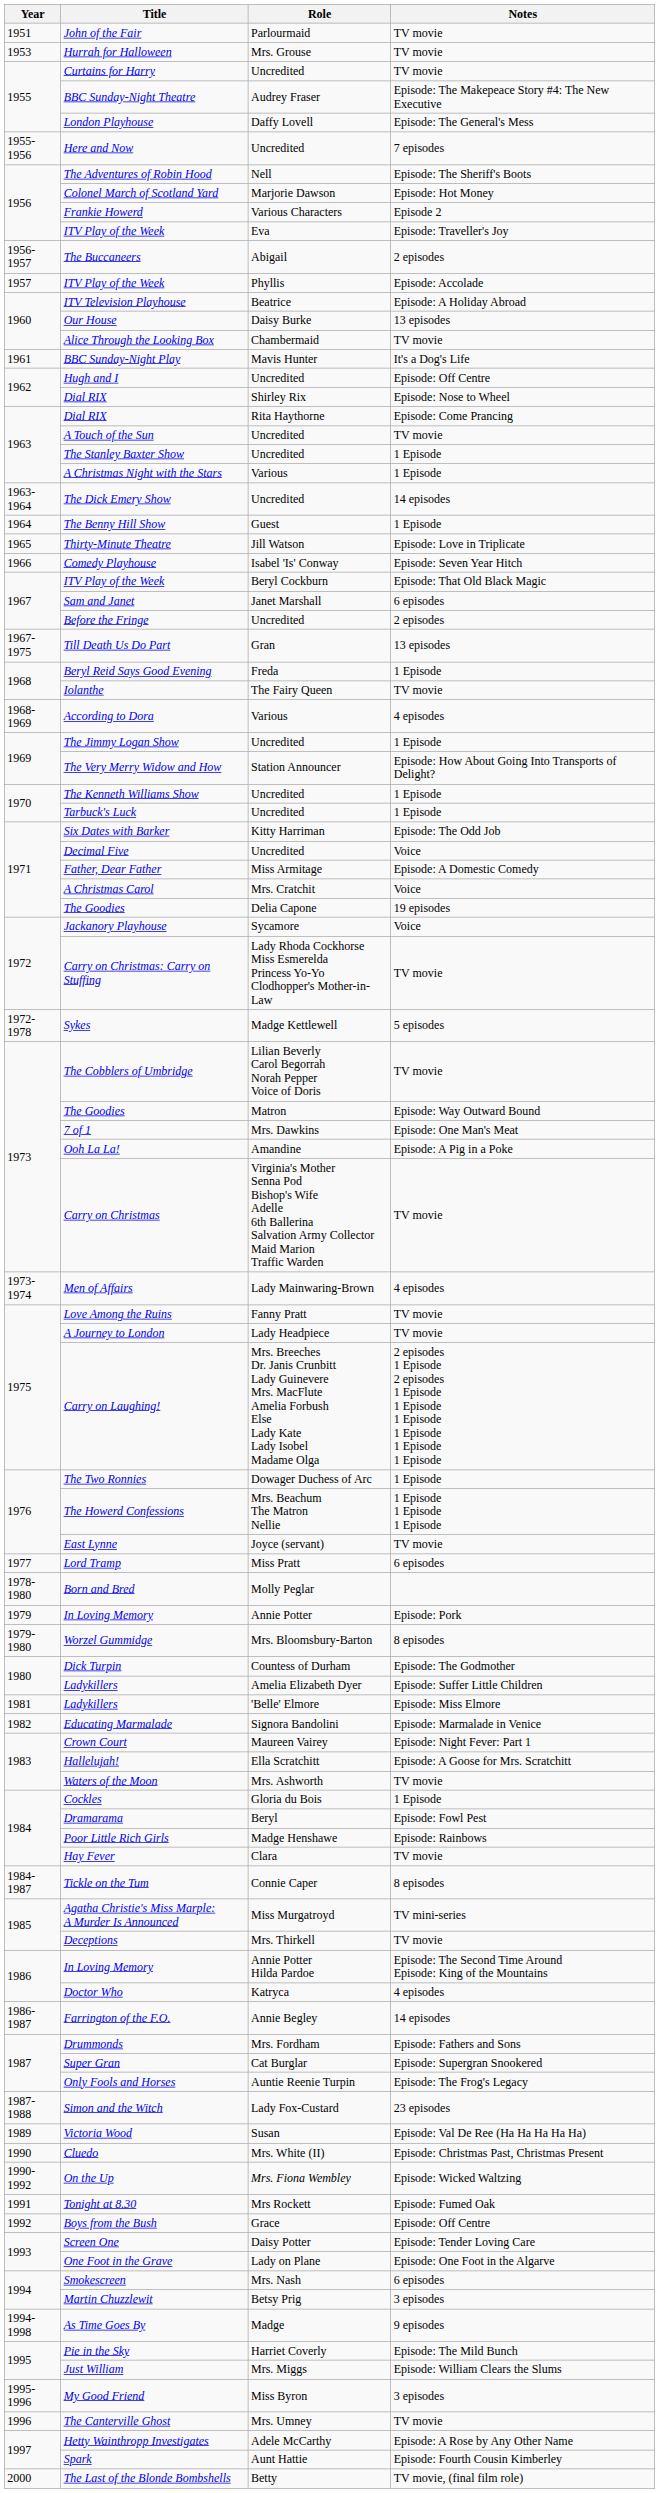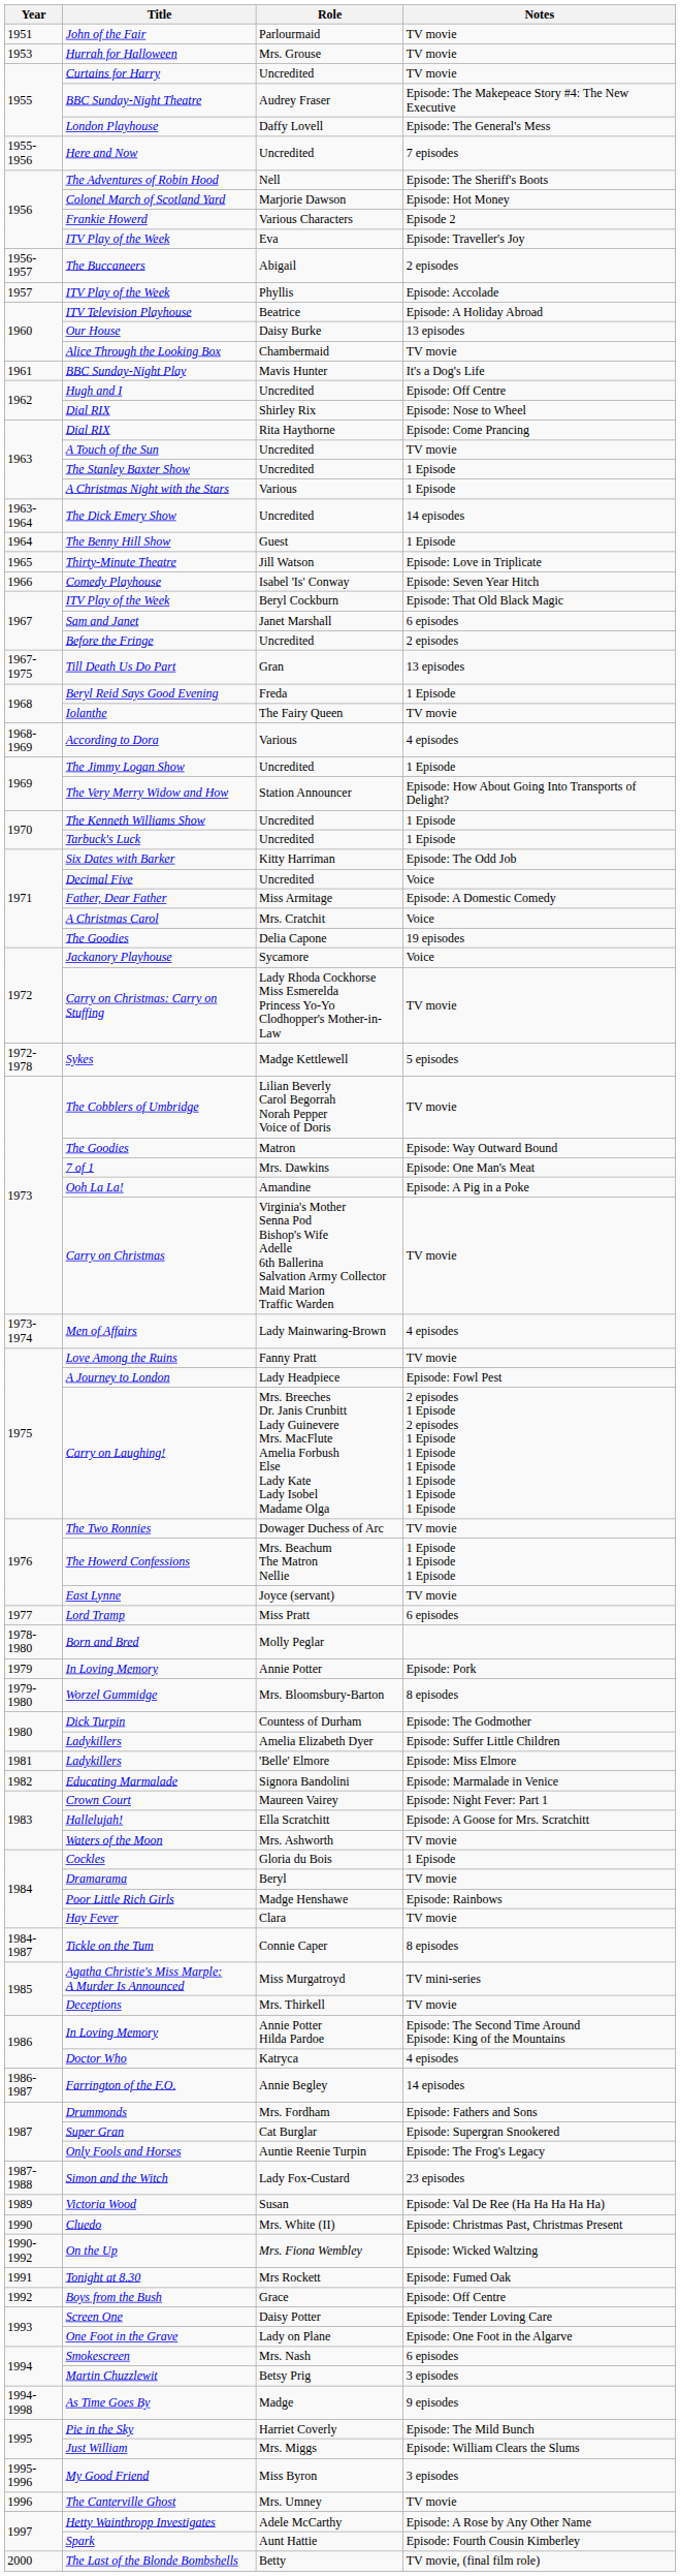 <table class="wikitable sortable">
 <tr>
 <th>Year</th>
 <th>Title</th>
 <th>Role</th>
 <th>Notes</th>
 </tr>
 <tr>
 <td>1951</td>
 <td><em><a href='#'>John of the Fair</a></em></td>
 <td>Parlourmaid</td>
 <td>TV movie</td>
 </tr>
 <tr>
 <td>1953</td>
 <td><em><a href='#'>Hurrah for Halloween</a></em></td>
 <td>Mrs. Grouse</td>
 <td>TV movie</td>
 </tr>
 <tr>
 <td rowspan=3>1955</td>
 <td><em><a href='#'>Curtains for Harry</a></em></td>
 <td>Uncredited</td>
 <td>TV movie</td>
 </tr>
 <tr>
 <td><em><a href='#'>BBC Sunday-Night Theatre</a></em></td>
 <td>Audrey Fraser</td>
 <td>Episode: The Makepeace Story #4: The New Executive</td>
 </tr>
 <tr>
 <td><em><a href='#'>London Playhouse</a></em></td>
 <td>Daffy Lovell</td>
 <td>Episode: The General's Mess</td>
 </tr>
 <tr>
 <td>1955-1956</td>
 <td><em><a href='#'>Here and Now</a></em></td>
 <td>Uncredited</td>
 <td>7 episodes</td>
 </tr>
 <tr>
 <td rowspan=4>1956</td>
 <td><em><a href='#'>The Adventures of Robin Hood</a></em></td>
 <td>Nell</td>
 <td>Episode: The Sheriff's Boots</td>
 </tr>
 <tr>
 <td><em><a href='#'>Colonel March of Scotland Yard</a></em></td>
 <td>Marjorie Dawson</td>
 <td>Episode: Hot Money</td>
 </tr>
 <tr>
 <td><em><a href='#'>Frankie Howerd</a></em></td>
 <td>Various Characters</td>
 <td>Episode 2</td>
 </tr>
 <tr>
 <td><em><a href='#'>ITV Play of the Week</a></em></td>
 <td>Eva</td>
 <td>Episode: Traveller's Joy</td>
 </tr>
 <tr>
 <td>1956-1957</td>
 <td><em><a href='#'>The Buccaneers</a></em></td>
 <td>Abigail</td>
 <td>2 episodes</td>
 </tr>
 <tr>
 <td>1957</td>
 <td><em><a href='#'>ITV Play of the Week</a></em></td>
 <td>Phyllis</td>
 <td>Episode: Accolade</td>
 </tr>
 <tr>
 <td rowspan=3>1960</td>
 <td><em><a href='#'>ITV Television Playhouse</a></em></td>
 <td>Beatrice</td>
 <td>Episode: A Holiday Abroad</td>
 </tr>
 <tr>
 <td><em><a href='#'>Our House</a></em></td>
 <td>Daisy Burke</td>
 <td>13 episodes</td>
 </tr>
 <tr>
 <td><em><a href='#'>Alice Through the Looking Box</a></em></td>
 <td>Chambermaid</td>
 <td>TV movie</td>
 </tr>
 <tr>
 <td>1961</td>
 <td><em><a href='#'>BBC Sunday-Night Play</a></em></td>
 <td>Mavis Hunter</td>
 <td>It's a Dog's Life</td>
 </tr>
 <tr>
 <td rowspan=2>1962</td>
 <td><em><a href='#'>Hugh and I</a></em></td>
 <td>Uncredited</td>
 <td>Episode: Off Centre</td>
 </tr>
 <tr>
 <td><em><a href='#'>Dial RIX</a></em></td>
 <td>Shirley Rix</td>
 <td>Episode: Nose to Wheel</td>
 </tr>
 <tr>
 <td rowspan=4>1963</td>
 <td><em><a href='#'>Dial RIX</a></em></td>
 <td>Rita Haythorne</td>
 <td>Episode: Come Prancing</td>
 </tr>
 <tr>
 <td><em><a href='#'>A Touch of the Sun</a></em></td>
 <td>Uncredited</td>
 <td>TV movie</td>
 </tr>
 <tr>
 <td><em><a href='#'>The Stanley Baxter Show</a></em></td>
 <td>Uncredited</td>
 <td>1 Episode</td>
 </tr>
 <tr>
 <td><em><a href='#'>A Christmas Night with the Stars</a></em></td>
 <td>Various</td>
 <td>1 Episode</td>
 </tr>
 <tr>
 <td>1963-1964</td>
 <td><em><a href='#'>The Dick Emery Show</a></em></td>
 <td>Uncredited</td>
 <td>14 episodes</td>
 </tr>
 <tr>
 <td>1964</td>
 <td><em><a href='#'>The Benny Hill Show</a></em></td>
 <td>Guest</td>
 <td>1 Episode</td>
 </tr>
 <tr>
 <td>1965</td>
 <td><em><a href='#'>Thirty-Minute Theatre</a></em></td>
 <td>Jill Watson</td>
 <td>Episode: Love in Triplicate</td>
 </tr>
 <tr>
 <td>1966</td>
 <td><em><a href='#'>Comedy Playhouse</a></em></td>
 <td>Isabel 'Is' Conway</td>
 <td>Episode: Seven Year Hitch</td>
 </tr>
 <tr>
 <td rowspan=3>1967</td>
 <td><em><a href='#'>ITV Play of the Week</a></em></td>
 <td>Beryl Cockburn</td>
 <td>Episode: That Old Black Magic</td>
 </tr>
 <tr>
 <td><em><a href='#'>Sam and Janet</a></em></td>
 <td>Janet Marshall</td>
 <td>6 episodes</td>
 </tr>
 <tr>
 <td><em><a href='#'>Before the Fringe</a></em></td>
 <td>Uncredited</td>
 <td>2 episodes</td>
 </tr>
 <tr>
 <td>1967-1975</td>
 <td><em><a href='#'>Till Death Us Do Part</a></em></td>
 <td>Gran</td>
 <td>13 episodes</td>
 </tr>
 <tr>
 <td rowspan=2>1968</td>
 <td><em><a href='#'>Beryl Reid Says Good Evening</a></em></td>
 <td>Freda</td>
 <td>1 Episode</td>
 </tr>
 <tr>
 <td><em><a href='#'>Iolanthe</a></em></td>
 <td>The Fairy Queen</td>
 <td>TV movie</td>
 </tr>
 <tr>
 <td>1968-1969</td>
 <td><em><a href='#'>According to Dora</a></em></td>
 <td>Various</td>
 <td>4 episodes</td>
 </tr>
 <tr>
 <td rowspan=2>1969</td>
 <td><em><a href='#'>The Jimmy Logan Show</a></em></td>
 <td>Uncredited</td>
 <td>1 Episode</td>
 </tr>
 <tr>
 <td><em><a href='#'>The Very Merry Widow and How</a></em></td>
 <td>Station Announcer</td>
 <td>Episode: How About Going Into Transports of Delight?</td>
 </tr>
 <tr>
 <td rowspan=2>1970</td>
 <td><em><a href='#'>The Kenneth Williams Show</a></em></td>
 <td>Uncredited</td>
 <td>1 Episode</td>
 </tr>
 <tr>
 <td><em><a href='#'>Tarbuck's Luck</a></em></td>
 <td>Uncredited</td>
 <td>1 Episode</td>
 </tr>
 <tr>
 <td rowspan=5>1971</td>
 <td><em><a href='#'>Six Dates with Barker</a></em></td>
 <td>Kitty Harriman</td>
 <td>Episode: The Odd Job</td>
 </tr>
 <tr>
 <td><em><a href='#'>Decimal Five</a></em></td>
 <td>Uncredited</td>
 <td>Voice</td>
 </tr>
 <tr>
 <td><em><a href='#'>Father, Dear Father</a></em></td>
 <td>Miss Armitage</td>
 <td>Episode: A Domestic Comedy</td>
 </tr>
 <tr>
 <td><em><a href='#'>A Christmas Carol</a></em></td>
 <td>Mrs. Cratchit</td>
 <td>Voice</td>
 </tr>
 <tr>
 <td><em><a href='#'>The Goodies</a></em></td>
 <td>Delia Capone</td>
 <td>19 episodes</td>
 </tr>
 <tr>
 <td rowspan=2>1972</td>
 <td><em><a href='#'>Jackanory Playhouse</a></em></td>
 <td>Sycamore</td>
 <td>Voice</td>
 </tr>
 <tr>
 <td><em><a href='#'>Carry on Christmas: Carry on Stuffing</a></em></td>
 <td>Lady Rhoda Cockhorse<br>Miss Esmerelda<br>Princess Yo-Yo<br>Clodhopper's Mother-in-Law</td>
 <td>TV movie</td>
 </tr>
 <tr>
 <td>1972-1978</td>
 <td><em><a href='#'>Sykes</a></em></td>
 <td>Madge Kettlewell</td>
 <td>5 episodes</td>
 </tr>
 <tr>
 <td rowspan=5>1973</td>
 <td><em><a href='#'>The Cobblers of Umbridge</a></em></td>
 <td>Lilian Beverly<br>Carol Begorrah<br>Norah Pepper<br>Voice of Doris</td>
 <td>TV movie</td>
 </tr>
 <tr>
 <td><em><a href='#'>The Goodies</a></em></td>
 <td>Matron</td>
 <td>Episode: Way Outward Bound</td>
 </tr>
 <tr>
 <td><em><a href='#'>7 of 1</a></em></td>
 <td>Mrs. Dawkins</td>
 <td>Episode: One Man's Meat</td>
 </tr>
 <tr>
 <td><em><a href='#'>Ooh La La!</a></em></td>
 <td>Amandine</td>
 <td>Episode: A Pig in a Poke</td>
 </tr>
 <tr>
 <td><em><a href='#'>Carry on Christmas</a></em></td>
 <td>Virginia's Mother<br>Senna Pod<br>Bishop's Wife<br>Adelle<br>6th Ballerina<br> Salvation Army Collector<br>Maid Marion<br>Traffic Warden</td>
 <td>TV movie</td>
 </tr>
 <tr>
 <td>1973-1974</td>
 <td><em><a href='#'>Men of Affairs</a></em></td>
 <td>Lady Mainwaring-Brown</td>
 <td>4 episodes</td>
 </tr>
 <tr>
 <td rowspan=3>1975</td>
 <td><em><a href='#'>Love Among the Ruins</a></em></td>
 <td>Fanny Pratt</td>
 <td>TV movie</td>
 </tr>
 <tr>
 <td><em><a href='#'>A Journey to London</a></em></td>
 <td>Lady Headpiece</td>
-<td>TV movie</td>
+<td>Episode: Fowl Pest</td>
 </tr>
 <tr>
 <td><em><a href='#'>Carry on Laughing!</a></em></td>
 <td>Mrs. Breeches<br>Dr. Janis Crunbitt<br>Lady Guinevere<br>Mrs. MacFlute<br>Amelia Forbush<br>Else<br>Lady Kate<br>Lady Isobel<br>Madame Olga</td>
 <td>2 episodes<br>1 Episode<br>2 episodes<br>1 Episode<br>1 Episode<br>1 Episode<br>1 Episode<br>1 Episode<br>1 Episode</td>
 </tr>
 <tr>
 <td rowspan=3>1976</td>
 <td><em><a href='#'>The Two Ronnies</a></em></td>
 <td>Dowager Duchess of Arc</td>
-<td>1 Episode</td>
+<td>TV movie</td>
 </tr>
 <tr>
 <td><em><a href='#'>The Howerd Confessions</a></em></td>
 <td>Mrs. Beachum<br>The Matron<br>Nellie</td>
 <td>1 Episode<br>1 Episode<br>1 Episode</td>
 </tr>
 <tr>
 <td><em><a href='#'>East Lynne</a></em></td>
 <td>Joyce (servant)</td>
 <td>TV movie</td>
 </tr>
 <tr>
 <td>1977</td>
 <td><em><a href='#'>Lord Tramp</a></em></td>
 <td>Miss Pratt</td>
 <td>6 episodes</td>
 </tr>
 <tr>
 <td>1978-1980</td>
 <td><em><a href='#'>Born and Bred</a></em></td>
 <td>Molly Peglar</td>
 <td></td>
 </tr>
 <tr>
 <td>1979</td>
 <td><em><a href='#'>In Loving Memory</a></em></td>
 <td>Annie Potter</td>
 <td>Episode: Pork</td>
 </tr>
 <tr>
 <td>1979-1980</td>
 <td><em><a href='#'>Worzel Gummidge</a></em></td>
 <td>Mrs. Bloomsbury-Barton</td>
 <td>8 episodes</td>
 </tr>
 <tr>
 <td rowspan=2>1980</td>
 <td><em><a href='#'>Dick Turpin</a></em></td>
 <td>Countess of Durham</td>
 <td>Episode: The Godmother</td>
 </tr>
 <tr>
 <td><em><a href='#'>Ladykillers</a></em></td>
 <td>Amelia Elizabeth Dyer</td>
 <td>Episode: Suffer Little Children</td>
 </tr>
 <tr>
 <td>1981</td>
 <td><em><a href='#'>Ladykillers</a></em></td>
 <td>'Belle' Elmore</td>
 <td>Episode: Miss Elmore</td>
 </tr>
 <tr>
 <td>1982</td>
 <td><em><a href='#'>Educating Marmalade</a></em></td>
 <td>Signora Bandolini</td>
 <td>Episode: Marmalade in Venice</td>
 </tr>
 <tr>
 <td rowspan=3>1983</td>
 <td><em><a href='#'>Crown Court</a></em></td>
 <td>Maureen Vairey</td>
 <td>Episode: Night Fever: Part 1</td>
 </tr>
 <tr>
 <td><em><a href='#'>Hallelujah!</a></em></td>
 <td>Ella Scratchitt</td>
 <td>Episode: A Goose for Mrs. Scratchitt</td>
 </tr>
 <tr>
 <td><em><a href='#'>Waters of the Moon</a></em></td>
 <td>Mrs. Ashworth</td>
 <td>TV movie</td>
 </tr>
 <tr>
 <td rowspan=4>1984</td>
 <td><em><a href='#'>Cockles</a></em></td>
 <td>Gloria du Bois</td>
 <td>1 Episode</td>
 </tr>
 <tr>
 <td><em><a href='#'>Dramarama</a></em></td>
 <td>Beryl</td>
-<td>Episode: Fowl Pest</td>
+<td>TV movie</td>
 </tr>
 <tr>
 <td><em><a href='#'>Poor Little Rich Girls</a></em></td>
 <td>Madge Henshawe</td>
 <td>Episode: Rainbows</td>
 </tr>
 <tr>
 <td><em><a href='#'>Hay Fever</a></em></td>
 <td>Clara</td>
 <td>TV movie</td>
 </tr>
 <tr>
 <td>1984-1987</td>
 <td><em><a href='#'>Tickle on the Tum</a></em></td>
 <td>Connie Caper</td>
 <td>8 episodes</td>
 </tr>
 <tr>
 <td rowspan=2>1985</td>
 <td><em><a href='#'>Agatha Christie's Miss Marple:<br>A Murder Is Announced</a></em></td>
 <td>Miss Murgatroyd</td>
 <td>TV mini-series</td>
 </tr>
 <tr>
 <td><em><a href='#'>Deceptions</a></em></td>
 <td>Mrs. Thirkell</td>
 <td>TV movie</td>
 </tr>
 <tr>
 <td rowspan=2>1986</td>
 <td><em><a href='#'>In Loving Memory</a></em></td>
 <td>Annie Potter<br>Hilda Pardoe</td>
 <td>Episode: The Second Time Around<br>Episode: King of the Mountains</td>
 </tr>
 <tr>
 <td><em><a href='#'>Doctor Who</a></em></td>
 <td>Katryca</td>
 <td>4 episodes</td>
 </tr>
 <tr>
 <td>1986-1987</td>
 <td><em><a href='#'>Farrington of the F.O.</a></em></td>
 <td>Annie Begley</td>
 <td>14 episodes</td>
 </tr>
 <tr>
 <td rowspan=3>1987</td>
 <td><em><a href='#'>Drummonds</a></em></td>
 <td>Mrs. Fordham</td>
 <td>Episode: Fathers and Sons</td>
 </tr>
 <tr>
 <td><em><a href='#'>Super Gran</a></em></td>
 <td>Cat Burglar</td>
 <td>Episode: Supergran Snookered</td>
 </tr>
 <tr>
 <td><em><a href='#'>Only Fools and Horses</a></em></td>
 <td>Auntie Reenie Turpin</td>
 <td>Episode: The Frog's Legacy</td>
 </tr>
 <tr>
 <td>1987-1988</td>
 <td><em><a href='#'>Simon and the Witch</a></em></td>
 <td>Lady Fox-Custard</td>
 <td>23 episodes</td>
 </tr>
 <tr>
 <td>1989</td>
 <td><em><a href='#'>Victoria Wood</a></em></td>
 <td>Susan</td>
 <td>Episode: Val De Ree (Ha Ha Ha Ha Ha)</td>
 </tr>
 <tr>
 <td>1990</td>
 <td><em><a href='#'>Cluedo</a></em></td>
 <td>Mrs. White (II)</td>
 <td>Episode: Christmas Past, Christmas Present</td>
 </tr>
 <tr>
 <td>1990-1992</td>
 <td><em><a href='#'>On the Up</a></em></td>
 <td><em>Mrs. Fiona Wembley</em></td>
 <td>Episode: Wicked Waltzing</td>
 </tr>
 <tr>
 <td>1991</td>
 <td><em><a href='#'>Tonight at 8.30</a></em></td>
 <td>Mrs Rockett</td>
 <td>Episode: Fumed Oak</td>
 </tr>
 <tr>
 <td>1992</td>
 <td><em><a href='#'>Boys from the Bush</a></em></td>
 <td>Grace</td>
 <td>Episode: Off Centre</td>
 </tr>
 <tr>
 <td rowspan=2>1993</td>
 <td><em><a href='#'>Screen One</a></em></td>
 <td>Daisy Potter</td>
 <td>Episode: Tender Loving Care</td>
 </tr>
 <tr>
 <td><em><a href='#'>One Foot in the Grave</a></em></td>
 <td>Lady on Plane</td>
 <td>Episode: One Foot in the Algarve</td>
 </tr>
 <tr>
 <td rowspan=2>1994</td>
 <td><em><a href='#'>Smokescreen</a></em></td>
 <td>Mrs. Nash</td>
 <td>6 episodes</td>
 </tr>
 <tr>
 <td><em><a href='#'>Martin Chuzzlewit</a></em></td>
 <td>Betsy Prig</td>
 <td>3 episodes</td>
 </tr>
 <tr>
 <td>1994-1998</td>
 <td><em><a href='#'>As Time Goes By</a></em></td>
 <td>Madge</td>
 <td>9 episodes</td>
 </tr>
 <tr>
 <td rowspan=2>1995</td>
 <td><em><a href='#'>Pie in the Sky</a></em></td>
 <td>Harriet Coverly</td>
 <td>Episode: The Mild Bunch</td>
 </tr>
 <tr>
 <td><em><a href='#'>Just William</a></em></td>
 <td>Mrs. Miggs</td>
 <td>Episode: William Clears the Slums</td>
 </tr>
 <tr>
 <td>1995-1996</td>
 <td><em><a href='#'>My Good Friend</a></em></td>
 <td>Miss Byron</td>
 <td>3 episodes</td>
 </tr>
 <tr>
 <td>1996</td>
 <td><em><a href='#'>The Canterville Ghost</a></em></td>
 <td>Mrs. Umney</td>
 <td>TV movie</td>
 </tr>
 <tr>
 <td rowspan=2>1997</td>
 <td><em><a href='#'>Hetty Wainthropp Investigates</a></em></td>
 <td>Adele McCarthy</td>
 <td>Episode: A Rose by Any Other Name</td>
 </tr>
 <tr>
 <td><em><a href='#'>Spark</a></em></td>
 <td>Aunt Hattie</td>
 <td>Episode: Fourth Cousin Kimberley</td>
 </tr>
 <tr>
 <td>2000</td>
 <td><em><a href='#'>The Last of the Blonde Bombshells</a></em></td>
 <td>Betty</td>
 <td>TV movie, (final film role)</td>
 </tr>
 </table>
